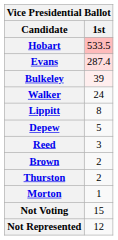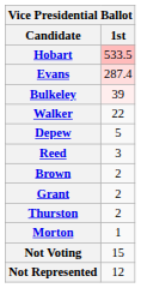 <table class="wikitable sortable" style="text-align:center">
 <tr>
 <th colspan="2"><strong>Vice Presidential Ballot</strong></th>
 </tr>
 <tr>
 <th>Candidate</th>
 <th>1st</th>
 </tr>
 <tr>
 <th><a href='#'>Hobart</a></th>
 <td style="background:#fbb;">533.5</td>
 </tr>
 <tr>
 <th><a href='#'>Evans</a></th>
 <td style="background:#fdd;">287.4</td>
 </tr>
 <tr>
 <th><a href='#'>Bulkeley</a></th>
 <td style="background:#fee;">39</td>
 </tr>
 <tr>
 <th><a href='#'>Walker</a></th>
-<td>24</td>
-</tr>
-<tr>
-<th><a href='#'>Lippitt</a></th>
-<td>8</td>
+<td>22</td>
 </tr>
 <tr>
 <th><a href='#'>Depew</a></th>
 <td>5</td>
 </tr>
 <tr>
 <th><a href='#'>Reed</a></th>
 <td>3</td>
 </tr>
 <tr>
 <th><a href='#'>Brown</a></th>
+<td>2</td>
+</tr>
+<tr>
+<th><a href='#'>Grant</a></th>
 <td>2</td>
 </tr>
 <tr>
 <th><a href='#'>Thurston</a></th>
 <td>2</td>
 </tr>
 <tr>
 <th><a href='#'>Morton</a></th>
 <td>1</td>
 </tr>
 <tr>
 <th>Not Voting</th>
 <td>15</td>
 </tr>
 <tr>
 <th>Not Represented</th>
 <td>12</td>
 </tr>
 </table>
